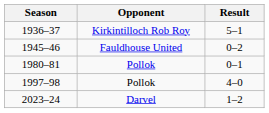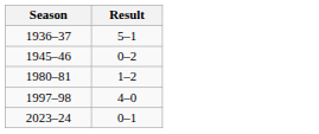 <table class="wikitable" style="text-align: center;">
 <tr>
 <th width=100>Season</th>
-<th width=180>Opponent</th>
 <th width=80>Result</th>
 </tr>
 <tr>
 <td>1936–37</td>
-<td><a href='#'>Kirkintilloch Rob Roy</a></td>
 <td>5–1</td>
 </tr>
 <tr>
 <td>1945–46</td>
-<td><a href='#'>Fauldhouse United</a></td>
 <td>0–2</td>
 </tr>
 <tr>
 <td>1980–81</td>
-<td><a href='#'>Pollok</a></td>
-<td>0–1</td>
+<td>1–2</td>
 </tr>
 <tr>
 <td>1997–98</td>
-<td>Pollok</td>
 <td>4–0</td>
 </tr>
 <tr>
 <td>2023–24</td>
-<td><a href='#'>Darvel</a></td>
-<td>1–2</td>
+<td>0–1</td>
 </tr>
 </table>
